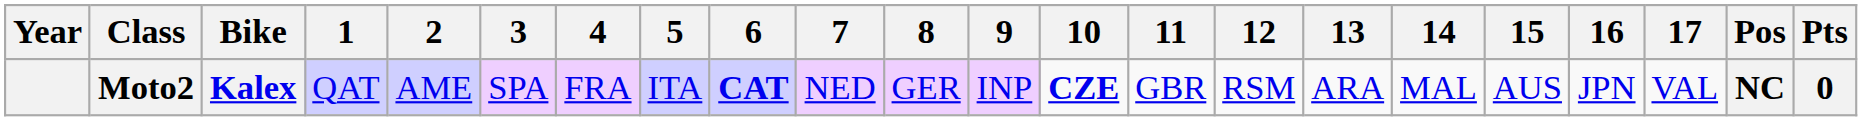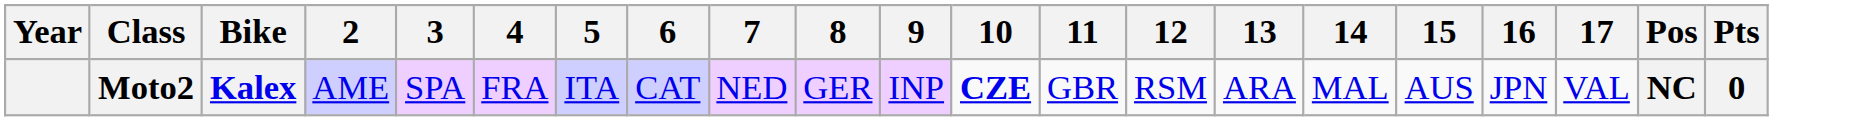 <table class="wikitable" style="text-align:center">
 <tr>
 <th>Year</th>
 <th>Class</th>
 <th>Bike</th>
-<th>1</th>
 <th>2</th>
 <th>3</th>
 <th>4</th>
 <th>5</th>
 <th>6</th>
 <th>7</th>
 <th>8</th>
 <th>9</th>
 <th>10</th>
 <th>11</th>
 <th>12</th>
 <th>13</th>
 <th>14</th>
 <th>15</th>
 <th>16</th>
 <th>17</th>
 <th>Pos</th>
 <th>Pts</th>
 </tr>
 <tr>
 <th></th>
 <th>Moto2</th>
 <th><a href='#'>Kalex</a></th>
-<td style="background:#cfcfff;"><a href='#'>QAT</a><br></td>
 <td style="background:#cfcfff;"><a href='#'>AME</a><br></td>
 <td style="background:#efcfff;"><a href='#'>SPA</a><br></td>
 <td style="background:#efcfff;"><a href='#'>FRA</a><br></td>
 <td style="background:#cfcfff;"><a href='#'>ITA</a><br></td>
-<td style="background:#cfcfff;"><strong><a href='#'>CAT</a><br></strong></td>
+<td style="background:#cfcfff;"><a href='#'>CAT</a><br></td>
 <td style="background:#efcfff;"><a href='#'>NED</a><br></td>
 <td style="background:#efcfff;"><a href='#'>GER</a><br></td>
 <td style="background:#efcfff;"><a href='#'>INP</a><br></td>
 <td><strong><a href='#'>CZE</a></strong></td>
 <td><a href='#'>GBR</a></td>
 <td><a href='#'>RSM</a></td>
 <td><a href='#'>ARA</a></td>
 <td><a href='#'>MAL</a></td>
 <td><a href='#'>AUS</a></td>
 <td><a href='#'>JPN</a></td>
 <td><a href='#'>VAL</a></td>
 <th>NC</th>
 <th>0</th>
 </tr>
 </table>
